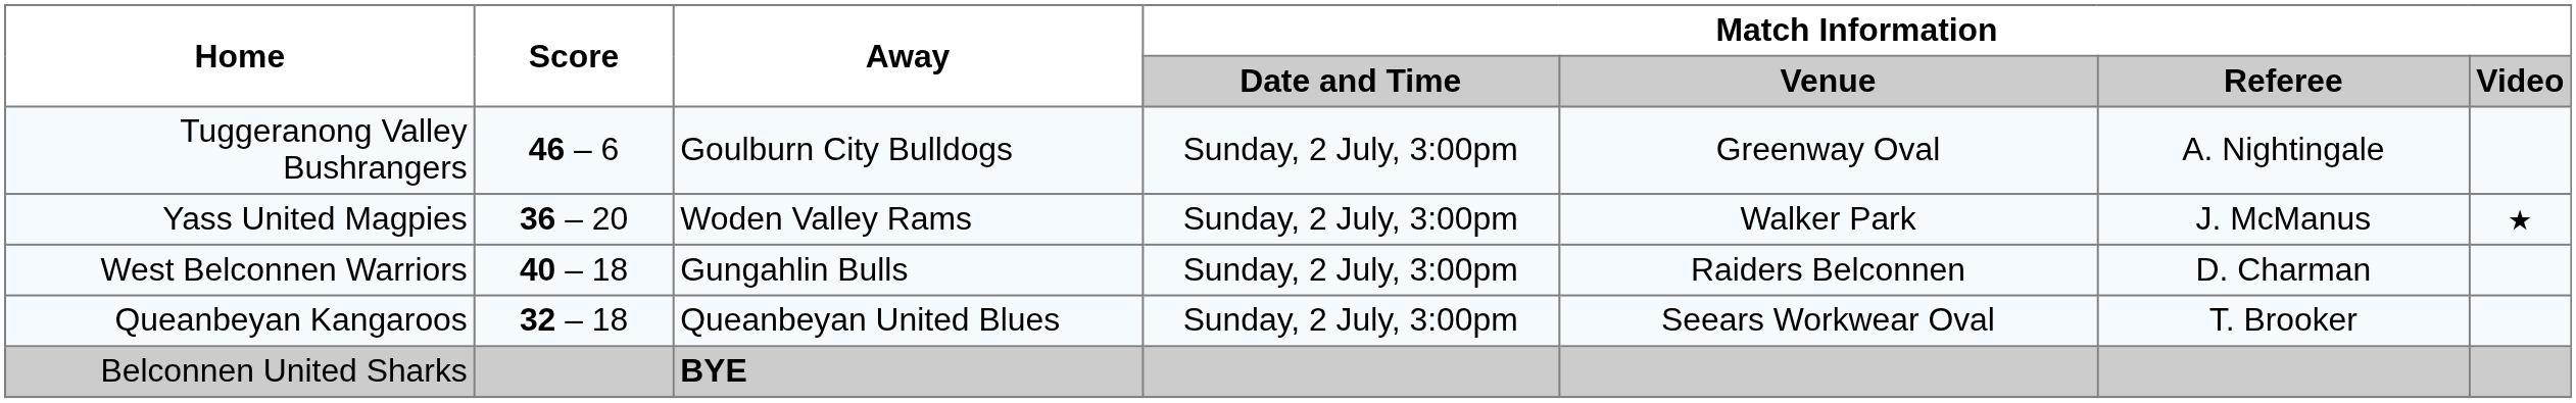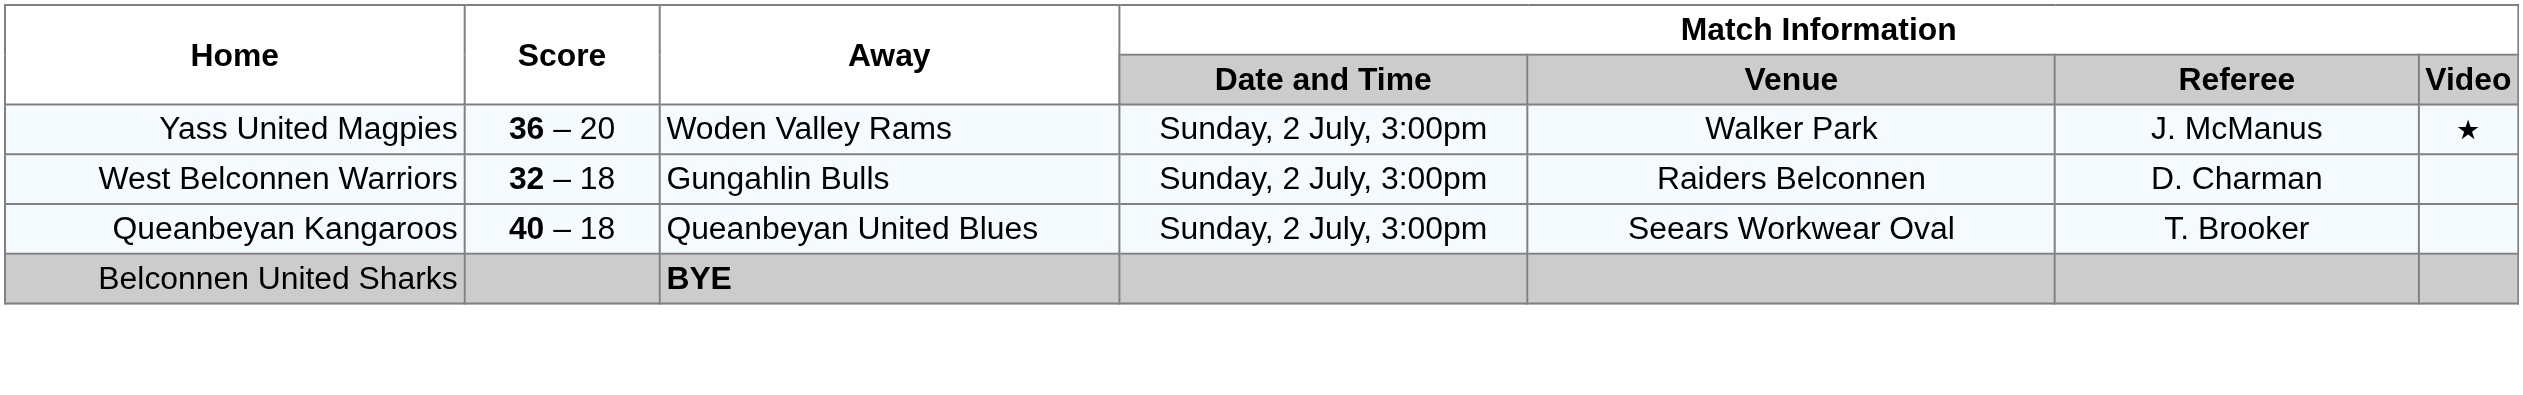 <table border="1" cellpadding="3" cellspacing="0" width="100%" style="border-collapse:collapse;  text-align:center;">
 <tr>
 <th rowspan="2" width="19%">Home</th>
 <th rowspan="2" width="8%">Score</th>
 <th rowspan="2" width="19%">Away</th>
 <th colspan="4">Match Information</th>
 </tr>
 <tr style="background:#CCCCCC">
 <th width="17%">Date and Time</th>
 <th width="22%">Venue</th>
 <th width="50%">Referee</th>
 <th>Video</th>
 </tr>
 <tr style="text-align:center; background:#f5faff;">
-<td align="right">Tuggeranong Valley Bushrangers </td>
-<td><strong>46</strong> – 6</td>
-<td align="left"> Goulburn City Bulldogs</td>
-<td>Sunday, 2 July, 3:00pm</td>
-<td>Greenway Oval</td>
-<td>A. Nightingale</td>
-<td></td>
-</tr>
-<tr style="text-align:center; background:#f5faff;">
 <td align="right">Yass United Magpies </td>
 <td><strong>36</strong> – 20</td>
 <td align="left"> Woden Valley Rams</td>
 <td>Sunday, 2 July, 3:00pm</td>
 <td>Walker Park</td>
 <td>J. McManus</td>
 <td><small>★</small></td>
 </tr>
 <tr style="text-align:center; background:#f5faff;">
 <td align="right">West Belconnen Warriors </td>
-<td><strong>40</strong> – 18</td>
+<td><strong>32</strong> – 18</td>
 <td align="left"> Gungahlin Bulls</td>
 <td>Sunday, 2 July, 3:00pm</td>
 <td>Raiders Belconnen</td>
 <td>D. Charman</td>
 <td></td>
 </tr>
 <tr style="text-align:center; background:#f5faff;">
 <td align="right">Queanbeyan Kangaroos </td>
-<td><strong>32</strong> – 18</td>
+<td><strong>40</strong> – 18</td>
 <td align="left"> Queanbeyan United Blues</td>
 <td>Sunday, 2 July, 3:00pm</td>
 <td>Seears Workwear Oval</td>
 <td>T. Brooker</td>
 <td></td>
 </tr>
 <tr style="text-align:center; background:#CCCCCC;">
 <td align="right">Belconnen United Sharks </td>
 <td></td>
 <td align="left"><strong>BYE</strong></td>
 <td></td>
 <td></td>
 <td></td>
 <td></td>
 </tr>
 </table>
